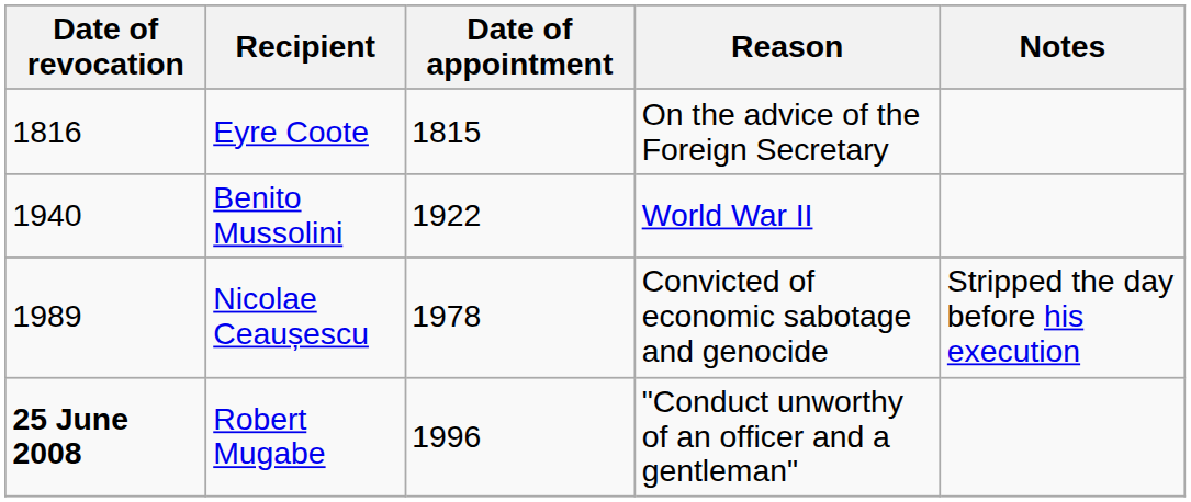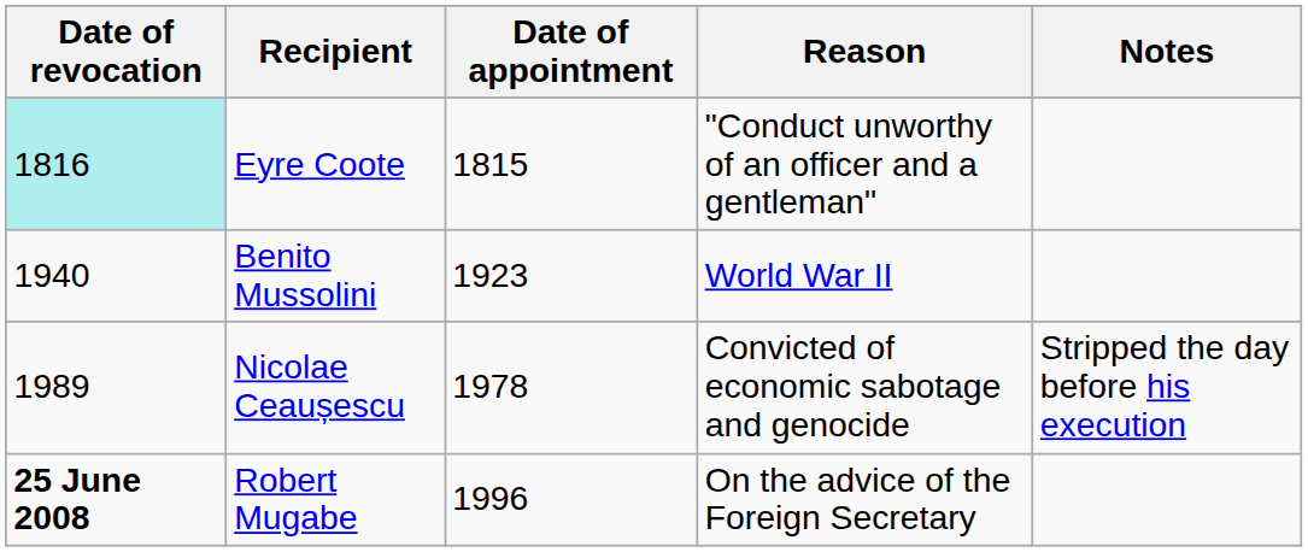 <table class="wikitable">
 <tr>
 <th>Date of revocation</th>
 <th>Recipient</th>
 <th>Date of appointment</th>
 <th>Reason</th>
 <th>Notes</th>
 </tr>
 <tr>
-<td>1816</td>
+<td style="background: paleturquoise;">1816</td>
 <td><a href='#'>Eyre Coote</a></td>
 <td>1815</td>
-<td>On the advice of the Foreign Secretary</td>
+<td>"Conduct unworthy of an officer and a gentleman"</td>
 <td></td>
 </tr>
 <tr>
 <td>1940</td>
 <td><a href='#'>Benito Mussolini</a></td>
-<td>1922</td>
+<td>1923</td>
 <td><a href='#'>World War II</a></td>
 <td></td>
 </tr>
 <tr>
 <td>1989</td>
 <td><a href='#'>Nicolae Ceaușescu</a></td>
 <td>1978</td>
 <td>Convicted of economic sabotage and genocide</td>
 <td>Stripped the day before <a href='#'>his execution</a></td>
 </tr>
 <tr>
 <td><strong>25 June 2008</strong></td>
 <td><a href='#'>Robert Mugabe</a></td>
 <td>1996</td>
-<td>"Conduct unworthy of an officer and a gentleman"</td>
+<td>On the advice of the Foreign Secretary</td>
 <td></td>
 </tr>
 </table>
